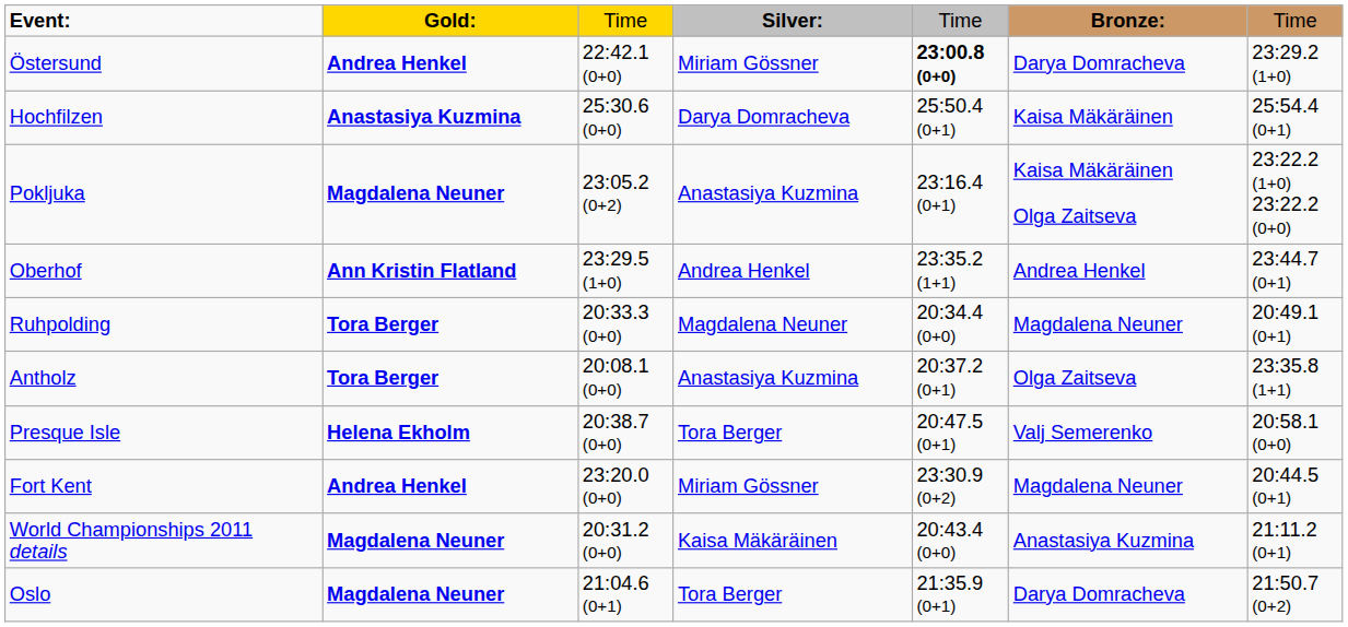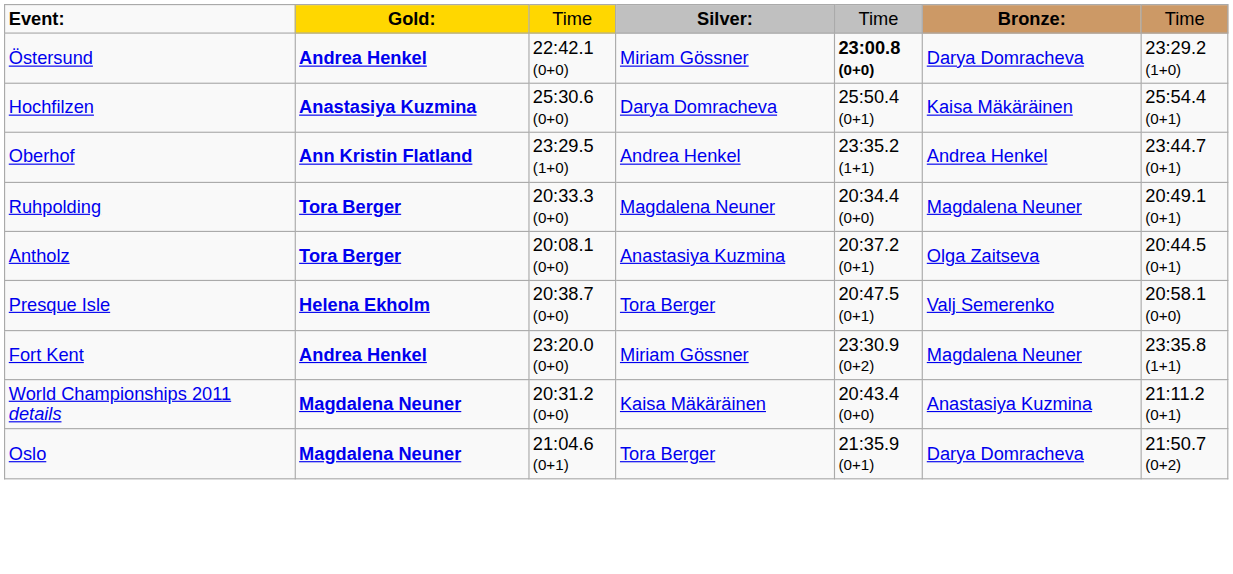 <table class="wikitable" width=85%>
 <tr>
 <td><strong>Event:</strong></td>
 <td style="text-align:center;background-color:gold;"><strong>Gold:</strong></td>
 <td style="text-align:center;background-color:gold;">Time</td>
 <td style="text-align:center;background-color:silver;"><strong>Silver:</strong></td>
 <td style="text-align:center;background-color:silver;">Time</td>
 <td style="text-align:center;background-color:#CC9966;"><strong>Bronze:</strong></td>
 <td style="text-align:center;background-color:#CC9966;">Time</td>
 </tr>
 <tr>
 <td><a href='#'>Östersund</a><br></td>
 <td><strong><a href='#'>Andrea Henkel</a></strong><br><small></small></td>
 <td>22:42.1<br><small>(0+0)</small></td>
 <td><a href='#'>Miriam Gössner</a><br><small></small></td>
 <td><strong>23:00.8<br><small>(0+0)</small></strong></td>
 <td><a href='#'>Darya Domracheva</a><br><small></small></td>
 <td>23:29.2<br><small>(1+0)</small></td>
 </tr>
 <tr>
 <td><a href='#'>Hochfilzen</a><br></td>
 <td><strong><a href='#'>Anastasiya Kuzmina</a></strong><br><small></small></td>
 <td>25:30.6<br><small>(0+0)</small></td>
 <td><a href='#'>Darya Domracheva</a><br><small></small></td>
 <td>25:50.4<br><small>(0+1)</small></td>
 <td><a href='#'>Kaisa Mäkäräinen</a><br><small></small></td>
 <td>25:54.4<br><small>(0+1)</small></td>
 </tr>
 <tr>
-<td><a href='#'>Pokljuka</a><br></td>
-<td><strong><a href='#'>Magdalena Neuner</a></strong><br><small></small></td>
-<td>23:05.2<br><small>(0+2)</small></td>
-<td><a href='#'>Anastasiya Kuzmina</a><br><small></small></td>
-<td>23:16.4<br><small>(0+1)</small></td>
-<td><a href='#'>Kaisa Mäkäräinen</a><br><small></small><br><a href='#'>Olga Zaitseva</a><br><small></small></td>
-<td>23:22.2<br><small>(1+0)</small><br>23:22.2<br><small>(0+0)</small></td>
-</tr>
-<tr>
 <td><a href='#'>Oberhof</a><br></td>
 <td><strong><a href='#'>Ann Kristin Flatland</a></strong><br><small></small></td>
 <td>23:29.5<br><small>(1+0)</small></td>
 <td><a href='#'>Andrea Henkel</a><br><small></small></td>
 <td>23:35.2<br><small>(1+1)</small></td>
 <td><a href='#'>Andrea Henkel</a><br><small></small></td>
 <td>23:44.7<br><small>(0+1)</small></td>
 </tr>
 <tr>
 <td><a href='#'>Ruhpolding</a><br></td>
 <td><strong><a href='#'>Tora Berger</a></strong><br><small></small></td>
 <td>20:33.3<br><small>(0+0)</small></td>
 <td><a href='#'>Magdalena Neuner</a><br><small></small></td>
 <td>20:34.4<br><small>(0+0)</small></td>
 <td><a href='#'>Magdalena Neuner</a><br><small></small></td>
 <td>20:49.1<br><small>(0+1)</small></td>
 </tr>
 <tr>
 <td><a href='#'>Antholz</a><br></td>
 <td><strong><a href='#'>Tora Berger</a></strong><br><small></small></td>
 <td>20:08.1<br><small>(0+0)</small></td>
 <td><a href='#'>Anastasiya Kuzmina</a><br><small></small></td>
 <td>20:37.2<br><small>(0+1)</small></td>
 <td><a href='#'>Olga Zaitseva</a><br><small></small></td>
-<td>23:35.8<br><small>(1+1)</small></td>
+<td>20:44.5<br><small>(0+1)</small></td>
 </tr>
 <tr>
 <td><a href='#'>Presque Isle</a><br></td>
 <td><strong><a href='#'>Helena Ekholm</a></strong><br><small></small></td>
 <td>20:38.7<br><small>(0+0)</small></td>
 <td><a href='#'>Tora Berger</a><br><small></small></td>
 <td>20:47.5<br><small>(0+1)</small></td>
 <td><a href='#'>Valj Semerenko</a><br><small></small></td>
 <td>20:58.1<br><small>(0+0)</small></td>
 </tr>
 <tr>
 <td><a href='#'>Fort Kent</a><br></td>
 <td><strong><a href='#'>Andrea Henkel</a></strong><br><small></small></td>
 <td>23:20.0<br><small>(0+0)</small></td>
 <td><a href='#'>Miriam Gössner</a><br><small></small></td>
 <td>23:30.9<br><small>(0+2)</small></td>
 <td><a href='#'>Magdalena Neuner</a><br><small></small></td>
-<td>20:44.5<br><small>(0+1)</small></td>
+<td>23:35.8<br><small>(1+1)</small></td>
 </tr>
 <tr>
 <td><a href='#'>World Championships 2011</a><br><em><a href='#'>details</a></em></td>
 <td><strong><a href='#'>Magdalena Neuner</a></strong><br><small></small></td>
 <td>20:31.2<br><small>(0+0)</small></td>
 <td><a href='#'>Kaisa Mäkäräinen</a><br><small></small></td>
 <td>20:43.4<br><small>(0+0)</small></td>
 <td><a href='#'>Anastasiya Kuzmina</a><br><small></small></td>
 <td>21:11.2<br><small>(0+1)</small></td>
 </tr>
 <tr>
 <td><a href='#'>Oslo</a><br></td>
 <td><strong><a href='#'>Magdalena Neuner</a></strong><br><small></small></td>
 <td>21:04.6<br><small>(0+1)</small></td>
 <td><a href='#'>Tora Berger</a><br><small></small></td>
 <td>21:35.9<br><small>(0+1)</small></td>
 <td><a href='#'>Darya Domracheva</a><br><small></small></td>
 <td>21:50.7<br><small>(0+2)</small></td>
 </tr>
 </table>
